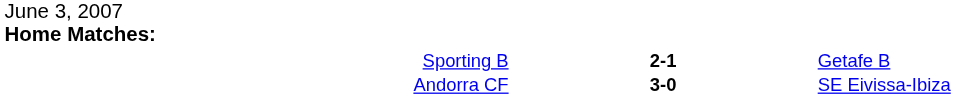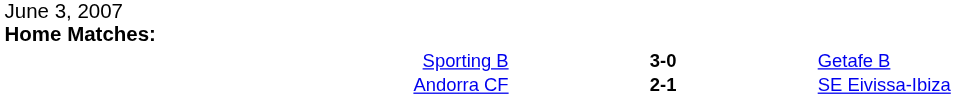 <table width=100% cellspacing=1>
 <tr>
 <th width=20%></th>
 <th width=12%></th>
 <th width=20%></th>
 <th></th>
 </tr>
 <tr>
 <td>June 3, 2007<br><strong>Home Matches:</strong></td>
 </tr>
 <tr style=font-size:90%>
 <td align=right><a href='#'>Sporting B</a></td>
-<td align=center><strong>2-1</strong></td>
+<td align=center><strong>3-0</strong></td>
 <td><a href='#'>Getafe B</a></td>
 </tr>
 <tr style=font-size:90%>
 <td align=right><a href='#'>Andorra CF</a></td>
-<td align=center><strong>3-0</strong></td>
+<td align=center><strong>2-1</strong></td>
 <td><a href='#'>SE Eivissa-Ibiza</a></td>
 </tr>
 </table>
